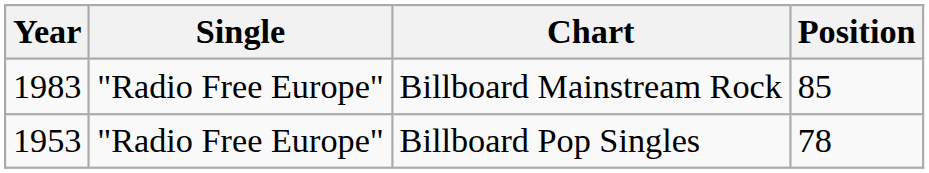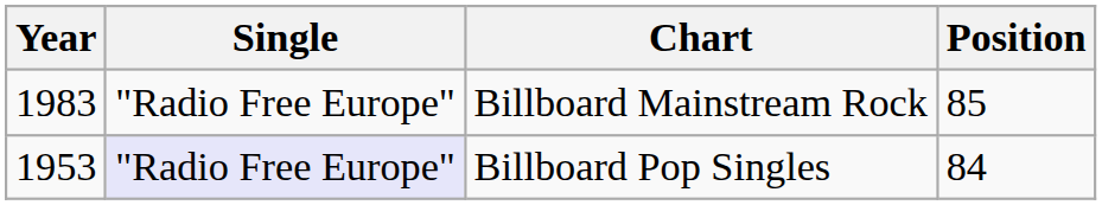 <table class="wikitable">
 <tr>
 <th align="left">Year</th>
 <th align="left">Single</th>
 <th align="left">Chart</th>
 <th align="left">Position</th>
 </tr>
 <tr>
 <td align="left">1983</td>
 <td align="left">"Radio Free Europe"</td>
 <td align="left">Billboard Mainstream Rock</td>
 <td align="left">85</td>
 </tr>
 <tr>
 <td align="left">1953</td>
-<td align="left">"Radio Free Europe"</td>
+<td align="left" style="background: lavender;">"Radio Free Europe"</td>
 <td align="left">Billboard Pop Singles</td>
-<td align="left">78</td>
+<td align="left">84</td>
 </tr>
 </table>
